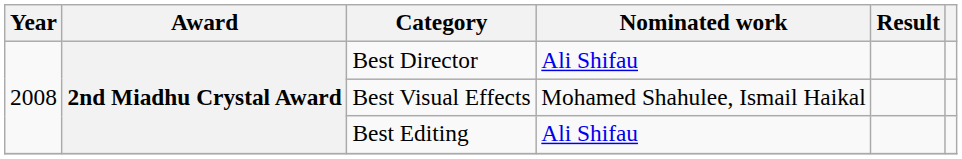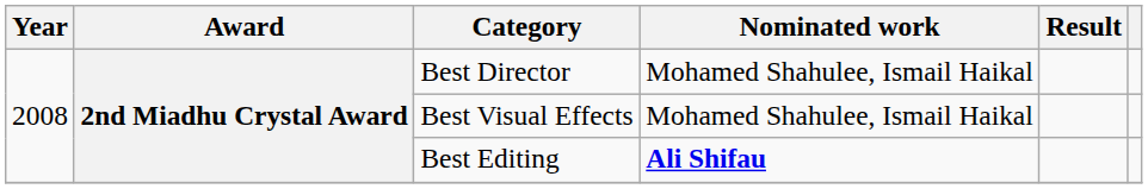 <table class="wikitable plainrowheaders sortable">
 <tr>
 <th scope="col">Year</th>
 <th scope="col">Award</th>
 <th scope="col">Category</th>
 <th scope="col">Nominated work</th>
 <th scope="col">Result</th>
 <th scope="col" class="unsortable"></th>
 </tr>
 <tr>
 <td rowspan="3">2008</td>
 <th scope="row" rowspan="3">2nd Miadhu Crystal Award</th>
 <td>Best Director</td>
-<td><a href='#'>Ali Shifau</a></td>
+<td>Mohamed Shahulee, Ismail Haikal</td>
 <td></td>
 <td style="text-align:center;"></td>
 </tr>
 <tr>
 <td>Best Visual Effects</td>
 <td>Mohamed Shahulee, Ismail Haikal</td>
 <td></td>
 <td style="text-align:center;"></td>
 </tr>
 <tr>
 <td>Best Editing</td>
-<td><a href='#'>Ali Shifau</a></td>
+<td><strong><a href='#'>Ali Shifau</a></strong></td>
 <td></td>
 <td style="text-align:center;"></td>
 </tr>
 <tr>
 </tr>
 </table>
